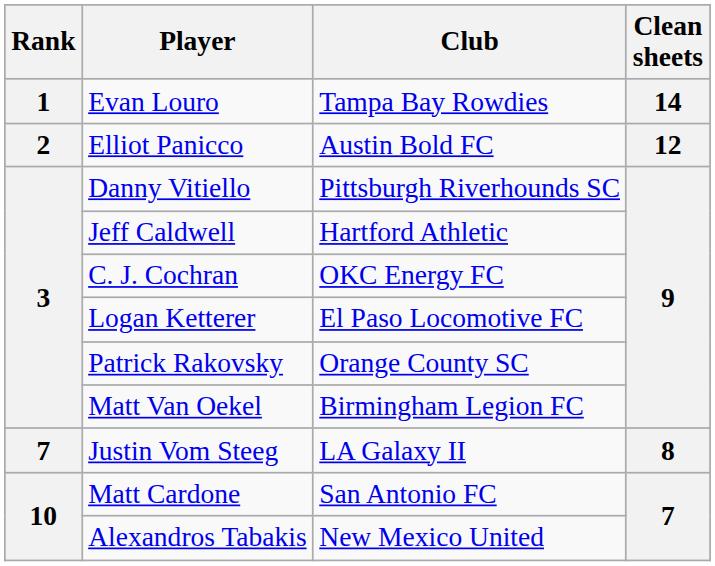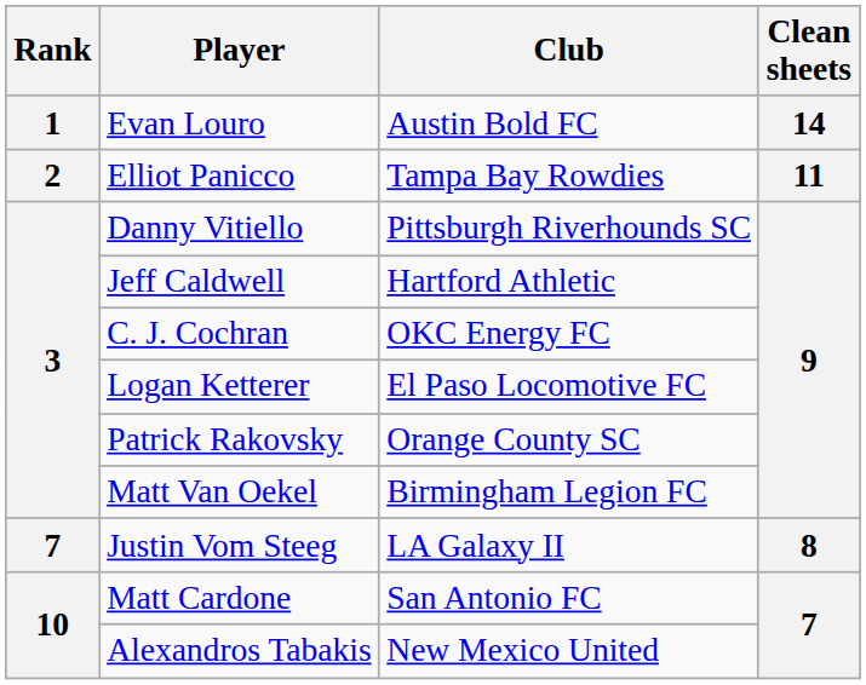 <table class="wikitable">
 <tr>
 <th>Rank</th>
 <th>Player</th>
 <th>Club</th>
 <th>Clean<br>sheets</th>
 </tr>
 <tr>
 <th rowspan=1>1</th>
 <td> <a href='#'>Evan Louro</a></td>
-<td><a href='#'>Tampa Bay Rowdies</a></td>
+<td><a href='#'>Austin Bold FC</a></td>
 <th rowspan=1>14</th>
 </tr>
 <tr>
 <th rowspan=1>2</th>
 <td> <a href='#'>Elliot Panicco</a></td>
-<td><a href='#'>Austin Bold FC</a></td>
-<th rowspan=1>12</th>
+<td><a href='#'>Tampa Bay Rowdies</a></td>
+<th rowspan=1>11</th>
 </tr>
 <tr>
 <th rowspan=6>3</th>
 <td> <a href='#'>Danny Vitiello</a></td>
 <td><a href='#'>Pittsburgh Riverhounds SC</a></td>
 <th rowspan=6>9</th>
 </tr>
 <tr>
 <td> <a href='#'>Jeff Caldwell</a></td>
 <td><a href='#'>Hartford Athletic</a></td>
 </tr>
 <tr>
 <td> <a href='#'>C. J. Cochran</a></td>
 <td><a href='#'>OKC Energy FC</a></td>
 </tr>
 <tr>
 <td> <a href='#'>Logan Ketterer</a></td>
 <td><a href='#'>El Paso Locomotive FC</a></td>
 </tr>
 <tr>
 <td> <a href='#'>Patrick Rakovsky</a></td>
 <td><a href='#'>Orange County SC</a></td>
 </tr>
 <tr>
 <td> <a href='#'>Matt Van Oekel</a></td>
 <td><a href='#'>Birmingham Legion FC</a></td>
 </tr>
 <tr>
 <th rowspan=1>7</th>
 <td> <a href='#'>Justin Vom Steeg</a></td>
 <td><a href='#'>LA Galaxy II</a></td>
 <th rowspan=1>8</th>
 </tr>
 <tr>
 <th rowspan=2>10</th>
 <td> <a href='#'>Matt Cardone</a></td>
 <td><a href='#'>San Antonio FC</a></td>
 <th rowspan=2>7</th>
 </tr>
 <tr>
 <td> <a href='#'>Alexandros Tabakis</a></td>
 <td><a href='#'>New Mexico United</a><br></td>
 </tr>
 </table>
